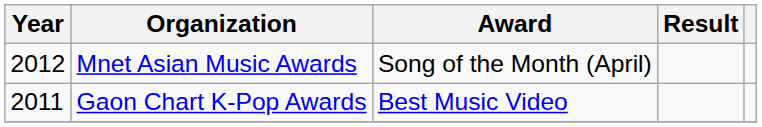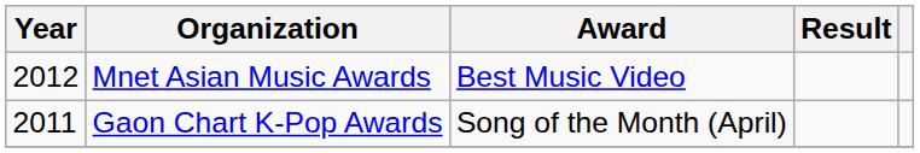 <table class="wikitable plainrowheaders">
 <tr>
 <th scope="col">Year</th>
 <th scope="col">Organization</th>
 <th scope="col">Award</th>
 <th scope="col">Result</th>
 <th class="unsortable"></th>
 </tr>
 <tr>
 <td>2012</td>
 <td><a href='#'>Mnet Asian Music Awards</a></td>
-<td>Song of the Month (April)</td>
+<td><a href='#'>Best Music Video</a></td>
 <td></td>
 <td align="center"></td>
 </tr>
 <tr>
 <td>2011</td>
 <td><a href='#'>Gaon Chart K-Pop Awards</a></td>
-<td><a href='#'>Best Music Video</a></td>
+<td>Song of the Month (April)</td>
 <td></td>
 <td align="center"></td>
 </tr>
 <tr>
 </tr>
 </table>
